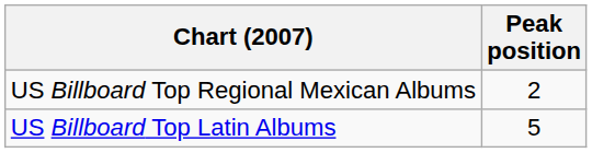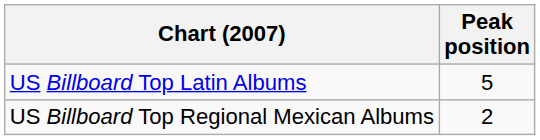 <table class="wikitable">
 <tr>
 <th align="left">Chart (2007)</th>
 <th align="left">Peak<br>position</th>
 </tr>
 <tr>
+<td align="left"><a href='#'>US</a> <a href='#'><em>Billboard</em> Top Latin Albums</a></td>
+<td align="center">5</td>
+</tr>
+<tr>
 <td align="left">US <em>Billboard</em> Top Regional Mexican Albums</td>
 <td align="center">2</td>
 </tr>
-<tr>
-<td align="left"><a href='#'>US</a> <a href='#'><em>Billboard</em> Top Latin Albums</a></td>
-<td align="center">5</td>
-</tr>
 </table>
